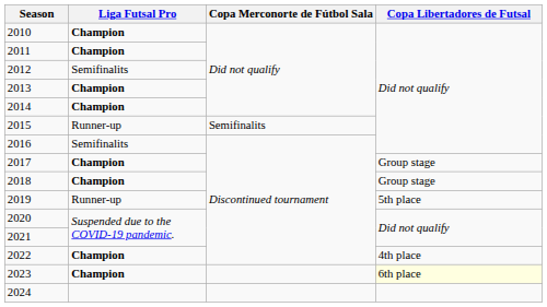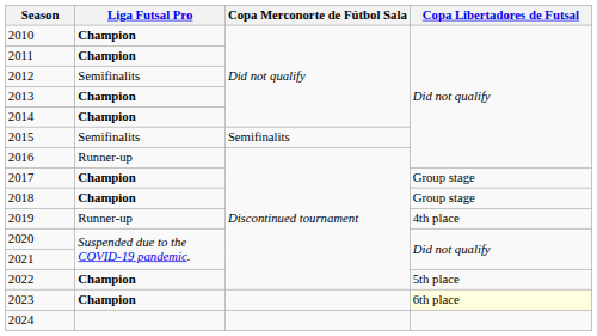 <table class="wikitable col1cen">
 <tr>
 <th width="80">Season</th>
 <th width="180px"><a href='#'>Liga Futsal Pro</a></th>
 <th>Copa Merconorte de Fútbol Sala</th>
 <th width="220px"><a href='#'>Copa Libertadores de Futsal</a></th>
 </tr>
 <tr>
 <td>2010</td>
 <td><strong>Champion</strong></td>
 <td rowspan="5"><em>Did not qualify</em></td>
 <td rowspan="7"><em>Did not qualify</em></td>
 </tr>
 <tr>
 <td>2011</td>
 <td><strong>Champion</strong></td>
 </tr>
 <tr>
 <td>2012</td>
 <td>Semifinalits</td>
 </tr>
 <tr>
 <td>2013</td>
 <td><strong>Champion</strong></td>
 </tr>
 <tr>
 <td>2014</td>
 <td><strong>Champion</strong></td>
 </tr>
 <tr>
 <td>2015</td>
-<td>Runner-up</td>
+<td>Semifinalits</td>
 <td>Semifinalits</td>
 </tr>
 <tr>
 <td>2016</td>
-<td>Semifinalits</td>
+<td>Runner-up</td>
 <td rowspan="7"><em>Discontinued  tournament</em></td>
 </tr>
 <tr>
 <td>2017</td>
 <td><strong>Champion</strong></td>
 <td>Group stage</td>
 </tr>
 <tr>
 <td>2018</td>
 <td><strong>Champion</strong></td>
 <td>Group stage</td>
 </tr>
 <tr>
 <td>2019</td>
 <td>Runner-up</td>
-<td>5th place</td>
+<td>4th place</td>
 </tr>
 <tr>
 <td>2020</td>
 <td rowspan="2"><em>Suspended due to the <a href='#'>COVID-19 pandemic</a>.</em></td>
 <td rowspan="2"><em>Did not qualify</em></td>
 </tr>
 <tr>
 <td>2021</td>
 </tr>
 <tr>
 <td>2022</td>
 <td><strong>Champion</strong></td>
-<td>4th place</td>
+<td>5th place</td>
 </tr>
 <tr>
 <td>2023</td>
 <td><strong>Champion</strong></td>
 <td></td>
 <td style="background: lightyellow;">6th place</td>
 </tr>
 <tr>
 <td>2024</td>
 <td></td>
 <td></td>
 <td></td>
 </tr>
 </table>
